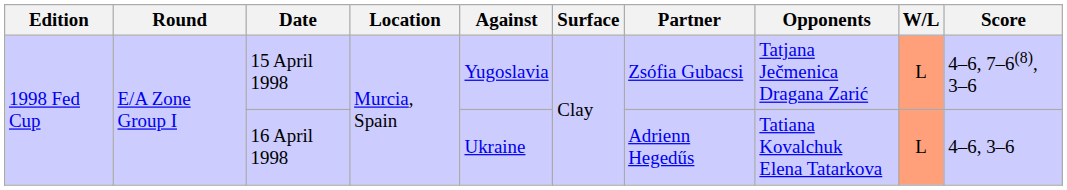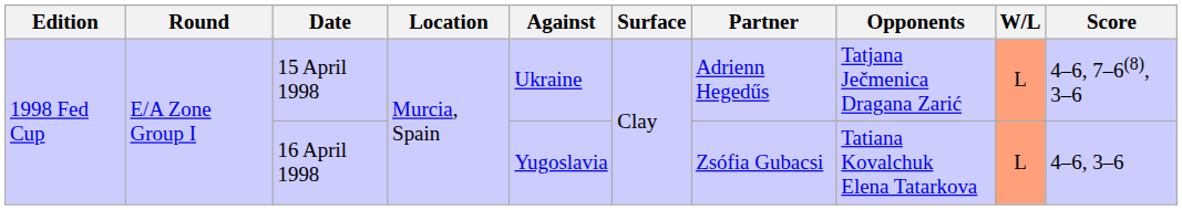 <table class=wikitable style=font-size:97%>
 <tr>
 <th>Edition</th>
 <th>Round</th>
 <th>Date</th>
 <th>Location</th>
 <th>Against</th>
 <th>Surface</th>
 <th>Partner</th>
 <th>Opponents</th>
 <th>W/L</th>
 <th>Score</th>
 </tr>
 <tr style="background:#ccccff;">
 <td rowspan="2"><a href='#'>1998 Fed Cup</a></td>
 <td rowspan="2"><a href='#'>E/A Zone Group I</a></td>
 <td>15 April 1998</td>
 <td rowspan="2"> <a href='#'>Murcia</a>, Spain</td>
-<td> <a href='#'>Yugoslavia</a></td>
+<td> <a href='#'>Ukraine</a></td>
 <td rowspan="2">Clay</td>
-<td> <a href='#'>Zsófia Gubacsi</a></td>
+<td> <a href='#'>Adrienn Hegedűs</a></td>
 <td> <a href='#'>Tatjana Ječmenica</a> <br>  <a href='#'>Dragana Zarić</a></td>
 <td style="text-align:center; background:#ffa07a;">L</td>
 <td>4–6, 7–6<sup>(8)</sup>, 3–6</td>
 </tr>
 <tr style="background:#ccccff;">
 <td>16 April 1998</td>
-<td> <a href='#'>Ukraine</a></td>
-<td> <a href='#'>Adrienn Hegedűs</a></td>
+<td> <a href='#'>Yugoslavia</a></td>
+<td> <a href='#'>Zsófia Gubacsi</a></td>
 <td> <a href='#'>Tatiana Kovalchuk</a> <br>  <a href='#'>Elena Tatarkova</a></td>
 <td style="text-align:center; background:#ffa07a;">L</td>
 <td>4–6, 3–6</td>
 </tr>
 </table>
